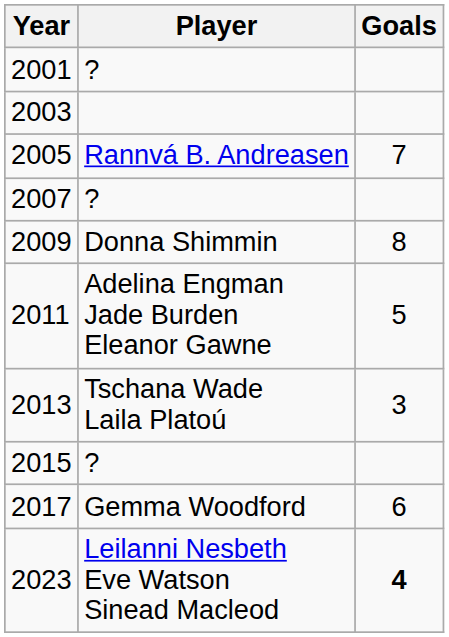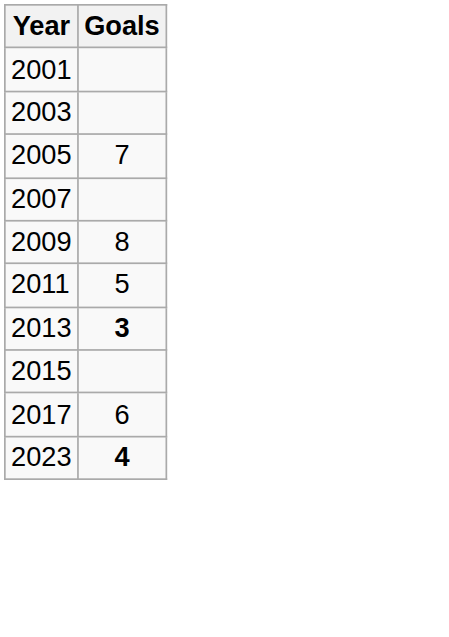 <table class="wikitable">
 <tr>
 <th>Year</th>
-<th>Player</th>
 <th>Goals</th>
 </tr>
 <tr>
 <td>2001</td>
-<td>?</td>
 <td align=center></td>
 </tr>
 <tr>
 <td>2003</td>
-<td></td>
 <td align=center></td>
 </tr>
 <tr>
 <td>2005</td>
-<td> <a href='#'>Rannvá B. Andreasen</a></td>
 <td align=center>7</td>
 </tr>
 <tr>
 <td>2007</td>
-<td>?</td>
 <td align=center></td>
 </tr>
 <tr>
 <td>2009</td>
-<td> Donna Shimmin</td>
 <td align=center>8</td>
 </tr>
 <tr>
 <td>2011</td>
-<td> Adelina Engman <br>  Jade Burden <br>  Eleanor Gawne</td>
 <td align=center>5</td>
 </tr>
 <tr>
 <td>2013</td>
-<td> Tschana Wade<br> Laila Platoú</td>
-<td align=center>3</td>
+<td align=center><strong>3</strong></td>
 </tr>
 <tr>
 <td>2015</td>
-<td>?</td>
 <td></td>
 </tr>
 <tr>
 <td>2017</td>
-<td> Gemma Woodford</td>
 <td align=center>6</td>
 </tr>
 <tr>
 <td>2023</td>
-<td> <a href='#'>Leilanni Nesbeth</a> <br> Eve Watson <br> Sinead Macleod</td>
 <td align=center><strong>4</strong></td>
 </tr>
 </table>
